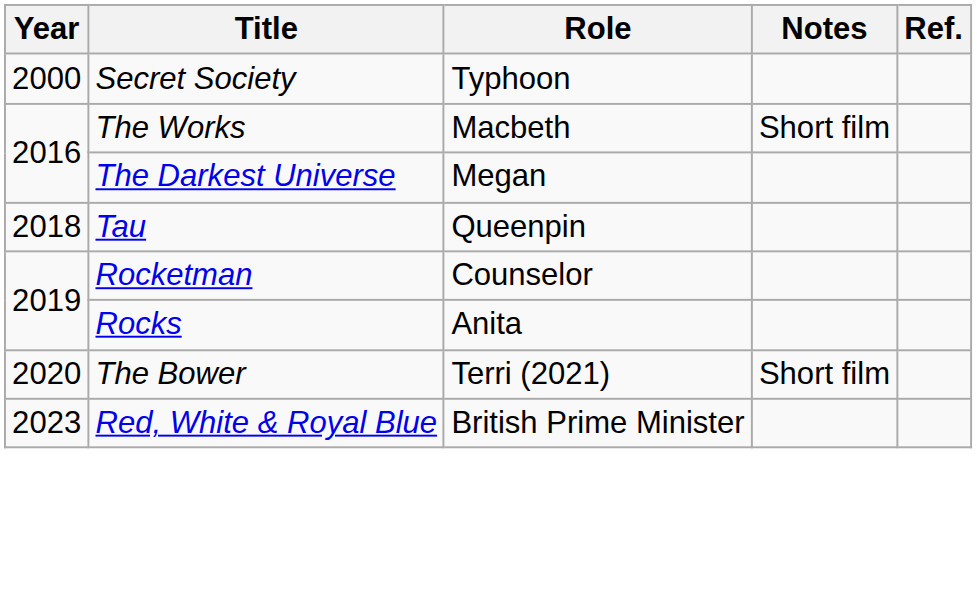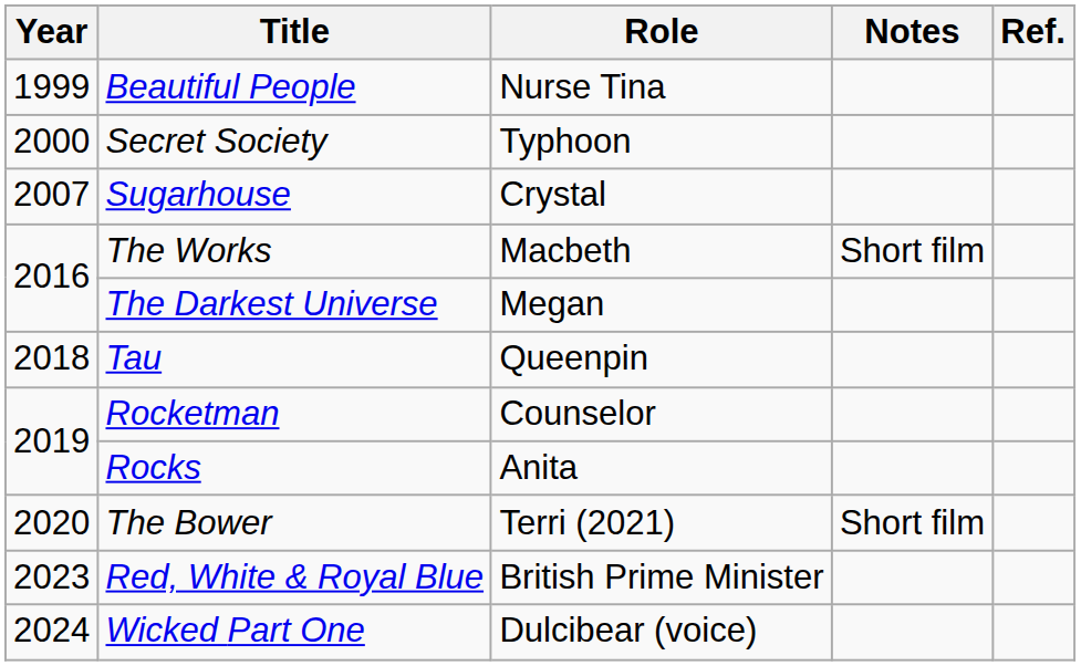 <table class="wikitable sortable">
 <tr>
 <th>Year</th>
 <th>Title</th>
 <th>Role</th>
 <th>Notes</th>
 <th>Ref.</th>
 </tr>
 <tr>
+<td>1999</td>
+<td><em><a href='#'>Beautiful People</a></em></td>
+<td>Nurse Tina</td>
+<td></td>
+<td></td>
+</tr>
+<tr>
 <td>2000</td>
 <td><em>Secret Society</em></td>
 <td>Typhoon</td>
+<td></td>
+<td></td>
+</tr>
+<tr>
+<td>2007</td>
+<td><em><a href='#'>Sugarhouse</a></em></td>
+<td>Crystal</td>
 <td></td>
 <td></td>
 </tr>
 <tr>
 <td rowspan="2">2016</td>
 <td><em>The Works</em></td>
 <td>Macbeth</td>
 <td>Short film</td>
 <td></td>
 </tr>
 <tr>
 <td><em><a href='#'>The Darkest Universe</a></em></td>
 <td>Megan</td>
 <td></td>
 <td></td>
 </tr>
 <tr>
 <td>2018</td>
 <td><em><a href='#'>Tau</a></em></td>
 <td>Queenpin</td>
 <td></td>
 <td></td>
 </tr>
 <tr>
 <td rowspan="2">2019</td>
 <td><em><a href='#'>Rocketman</a></em></td>
 <td>Counselor</td>
 <td></td>
 <td></td>
 </tr>
 <tr>
 <td><em><a href='#'>Rocks</a></em></td>
 <td>Anita</td>
 <td></td>
 <td></td>
 </tr>
 <tr>
 <td>2020</td>
 <td><em>The Bower</em></td>
 <td>Terri (2021)</td>
 <td>Short film</td>
 <td></td>
 </tr>
 <tr>
 <td>2023</td>
 <td><em><a href='#'>Red, White & Royal Blue</a></em></td>
 <td>British Prime Minister</td>
 <td></td>
 <td></td>
 </tr>
+<tr>
+<td>2024</td>
+<td><a href='#'><em>Wicked</em> <em>Part One</em></a></td>
+<td>Dulcibear (voice)</td>
+<td></td>
+<td></td>
+</tr>
 </table>
